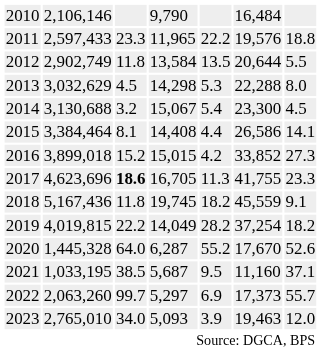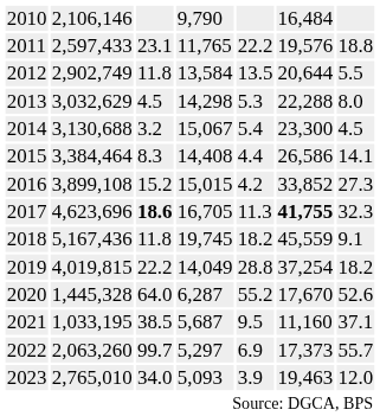 <table class="toccolours sortable" style="padding:0.5em;">
 <tr>
 <th></th>
 <th></th>
 <th></th>
 <th></th>
 <th></th>
 <th></th>
 <th></th>
 </tr>
 <tr style="background:#eee;">
 <td>2010</td>
 <td>2,106,146</td>
 <td></td>
 <td>9,790</td>
 <td></td>
 <td>16,484</td>
 <td></td>
 </tr>
 <tr style="background:#eee;">
 <td>2011</td>
 <td>2,597,433</td>
-<td> 23.3</td>
-<td>11,965</td>
+<td> 23.1</td>
+<td>11,765</td>
 <td> 22.2</td>
 <td>19,576</td>
 <td> 18.8</td>
 </tr>
 <tr style="background:#eee;">
 <td>2012</td>
 <td>2,902,749</td>
 <td> 11.8</td>
 <td>13,584</td>
 <td> 13.5</td>
 <td>20,644</td>
 <td> 5.5</td>
 </tr>
 <tr style="background:#eee;">
 <td>2013</td>
 <td>3,032,629</td>
 <td> 4.5</td>
 <td>14,298</td>
 <td> 5.3</td>
 <td>22,288</td>
 <td> 8.0</td>
 </tr>
 <tr style="background:#eee;">
 <td>2014</td>
 <td>3,130,688</td>
 <td> 3.2</td>
 <td>15,067</td>
 <td> 5.4</td>
 <td>23,300</td>
 <td> 4.5</td>
 </tr>
 <tr style="background:#eee;">
 <td>2015</td>
 <td>3,384,464</td>
-<td> 8.1</td>
+<td> 8.3</td>
 <td>14,408</td>
 <td> 4.4</td>
 <td>26,586</td>
 <td> 14.1</td>
 </tr>
 <tr style="background:#eee;">
 <td>2016</td>
-<td>3,899,018</td>
+<td>3,899,108</td>
 <td> 15.2</td>
 <td>15,015</td>
 <td> 4.2</td>
 <td>33,852</td>
 <td> 27.3</td>
 </tr>
 <tr style="background:#eee;">
 <td>2017</td>
 <td>4,623,696</td>
 <td><strong> 18.6</strong></td>
 <td>16,705</td>
 <td> 11.3</td>
-<td>41,755</td>
-<td> 23.3</td>
+<td><strong>41,755</strong></td>
+<td> 32.3</td>
 </tr>
 <tr style="background:#eee;">
 <td>2018</td>
 <td>5,167,436</td>
 <td> 11.8</td>
 <td>19,745</td>
 <td> 18.2</td>
 <td>45,559</td>
 <td> 9.1</td>
 </tr>
 <tr style="background:#eee;">
 <td>2019</td>
 <td>4,019,815</td>
 <td> 22.2</td>
 <td>14,049</td>
-<td> 28.2</td>
+<td> 28.8</td>
 <td>37,254</td>
 <td> 18.2</td>
 </tr>
 <tr style="background:#eee;">
 <td>2020</td>
 <td>1,445,328</td>
 <td> 64.0</td>
 <td>6,287</td>
 <td> 55.2</td>
 <td>17,670</td>
 <td> 52.6</td>
 </tr>
 <tr style="background:#eee;">
 <td>2021</td>
 <td>1,033,195</td>
 <td> 38.5</td>
 <td>5,687</td>
 <td> 9.5</td>
 <td>11,160</td>
 <td> 37.1</td>
 </tr>
 <tr style="background:#eee;">
 <td>2022</td>
 <td>2,063,260</td>
 <td> 99.7</td>
 <td>5,297</td>
 <td> 6.9</td>
 <td>17,373</td>
 <td> 55.7</td>
 </tr>
 <tr style="background:#eee;">
 <td>2023</td>
 <td>2,765,010</td>
 <td> 34.0</td>
 <td>5,093</td>
 <td> 3.9</td>
 <td>19,463</td>
 <td> 12.0</td>
 </tr>
 <tr>
 <td colspan="7" style="text-align:right;"><sup>Source: DGCA, BPS</sup></td>
 </tr>
 </table>
